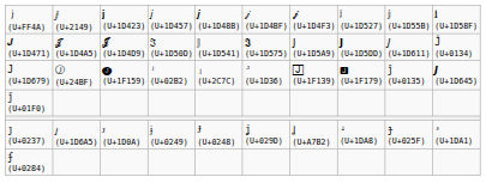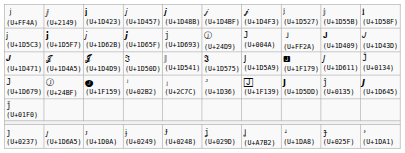 <table class="wikitable">
 <tr>
 <td>ｊ <br><small>(U+FF4A)</small></td>
 <td>ⅉ <br><small>(U+2149)</small></td>
 <td>𝐣 <br><small>(U+1D423)</small></td>
 <td>𝑗 <br><small>(U+1D457)</small></td>
 <td>𝒋 <br><small>(U+1D48B)</small></td>
 <td>𝒿 <br><small>(U+1D4BF)</small></td>
 <td>𝓳 <br><small>(U+1D4F3)</small></td>
 <td>𝔧 <br><small>(U+1D527)</small></td>
 <td>𝕛 <br><small>(U+1D55B)</small></td>
 <td>𝖏 <br><small>(U+1D58F)</small></td>
 </tr>
 <tr>
+<td>𝗃 <br><small>(U+1D5C3)</small></td>
+<td>𝗷 <br><small>(U+1D5F7)</small></td>
+<td>𝘫 <br><small>(U+1D62B)</small></td>
+<td>𝙟 <br><small>(U+1D65F)</small></td>
+<td>𝚓 <br><small>(U+1D693)</small></td>
+<td>ⓙ <br><small>(U+24D9)</small></td>
+<td>J <br><small>(U+004A)</small></td>
+<td>Ｊ <br><small>(U+FF2A)</small></td>
+<td>𝐉 <br><small>(U+1D409)</small></td>
+<td>𝐽 <br><small>(U+1D43D)</small></td>
+</tr>
+<tr>
 <td>𝑱 <br><small>(U+1D471)</small></td>
 <td>𝒥 <br><small>(U+1D4A5)</small></td>
 <td>𝓙 <br><small>(U+1D4D9)</small></td>
 <td>𝔍 <br><small>(U+1D50D)</small></td>
 <td>𝕁 <br><small>(U+1D541)</small></td>
 <td>𝕵 <br><small>(U+1D575)</small></td>
 <td>𝖩 <br><small>(U+1D5A9)</small></td>
-<td>𝗝 <br><small>(U+1D5DD)</small></td>
+<td>🅹 <br><small>(U+1F179)</small></td>
 <td>𝘑 <br><small>(U+1D611)</small></td>
 <td>Ĵ <br><small>(U+0134)</small></td>
 </tr>
 <tr>
 <td>𝙹 <br><small>(U+1D679)</small></td>
 <td>Ⓙ <br><small>(U+24BF)</small></td>
 <td>🅙 <br><small>(U+1F159)</small></td>
 <td>ʲ <br><small>(U+02B2)</small></td>
 <td>ⱼ <br><small>(U+2C7C)</small></td>
 <td>ᴶ <br><small>(U+1D36)</small></td>
 <td>🄹 <br><small>(U+1F139)</small></td>
-<td>🅹 <br><small>(U+1F179)</small></td>
+<td>𝗝 <br><small>(U+1D5DD)</small></td>
 <td>ĵ <br><small>(U+0135)</small></td>
 <td>𝙅 <br><small>(U+1D645)</small></td>
 </tr>
 <tr>
 <td>ǰ <br><small>(U+01F0)</small></td>
 <td></td>
 <td></td>
 <td></td>
 <td></td>
 <td></td>
 <td></td>
 <td></td>
 <td></td>
 <td></td>
 </tr>
 <tr>
 <th colspan=10></th>
 </tr>
 <tr>
 <td>ȷ <br><small>(U+0237)</small></td>
 <td>𝚥 <br><small>(U+1D6A5)</small></td>
 <td>ᴊ <br><small>(U+1D0A)</small></td>
 <td>ɉ <br><small>(U+0249)</small></td>
 <td>Ɉ <br><small>(U+0248)</small></td>
 <td>ʝ <br><small>(U+029D)</small></td>
 <td>Ʝ <br><small>(U+A7B2)</small></td>
 <td>ᶨ <br><small>(U+1DA8)</small></td>
 <td>ɟ <br><small>(U+025F)</small></td>
 <td>ᶡ <br><small>(U+1DA1)</small></td>
 </tr>
-<tr>
-<td>ʄ <br><small>(U+0284)</small></td>
-<td></td>
-<td></td>
-<td></td>
-<td></td>
-<td></td>
-<td></td>
-<td></td>
-<td></td>
-<td></td>
-</tr>
 </table>
